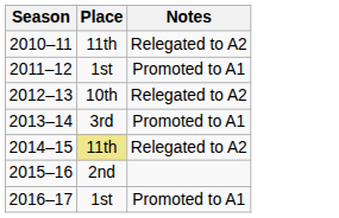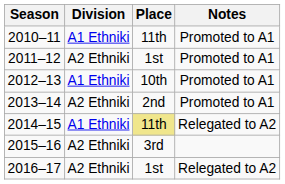 <table class="wikitable" style="text-align:center">
 <tr>
 <th>Season</th>
+<th>Division</th>
 <th>Place</th>
 <th>Notes</th>
 </tr>
 <tr>
 <td>2010–11</td>
+<td><a href='#'>A1 Ethniki</a></td>
 <td>11th</td>
-<td>Relegated to A2</td>
+<td>Promoted to A1</td>
 </tr>
 <tr>
 <td>2011–12</td>
+<td>A2 Ethniki</td>
 <td>1st</td>
 <td>Promoted to A1</td>
 </tr>
 <tr>
 <td>2012–13</td>
+<td><a href='#'>A1 Ethniki</a></td>
 <td>10th</td>
-<td>Relegated to A2</td>
+<td>Promoted to A1</td>
 </tr>
 <tr>
 <td>2013–14</td>
-<td>3rd</td>
+<td>A2 Ethniki</td>
+<td>2nd</td>
 <td>Promoted to A1</td>
 </tr>
 <tr>
 <td>2014–15</td>
+<td><a href='#'>A1 Ethniki</a></td>
 <td style="background: khaki;">11th</td>
 <td>Relegated to A2</td>
 </tr>
 <tr>
 <td>2015–16</td>
-<td>2nd</td>
+<td>A2 Ethniki</td>
+<td>3rd</td>
 <td></td>
 </tr>
 <tr>
 <td>2016–17</td>
+<td>A2 Ethniki</td>
 <td>1st</td>
-<td>Promoted to A1</td>
+<td>Relegated to A2</td>
 </tr>
 </table>
